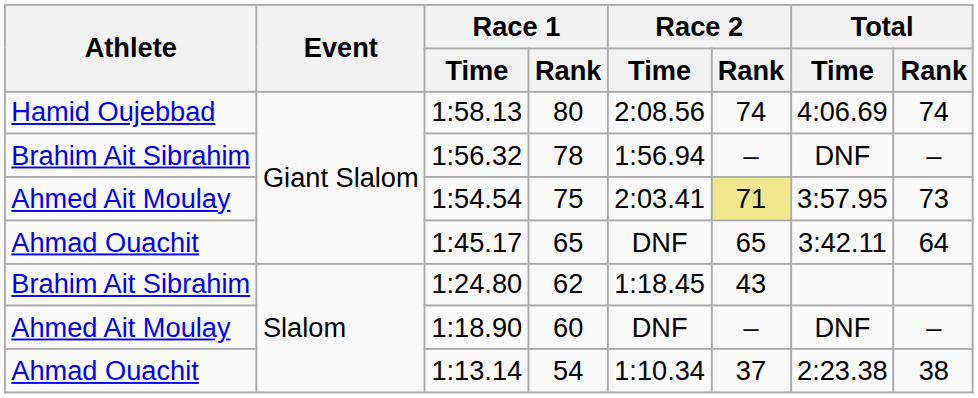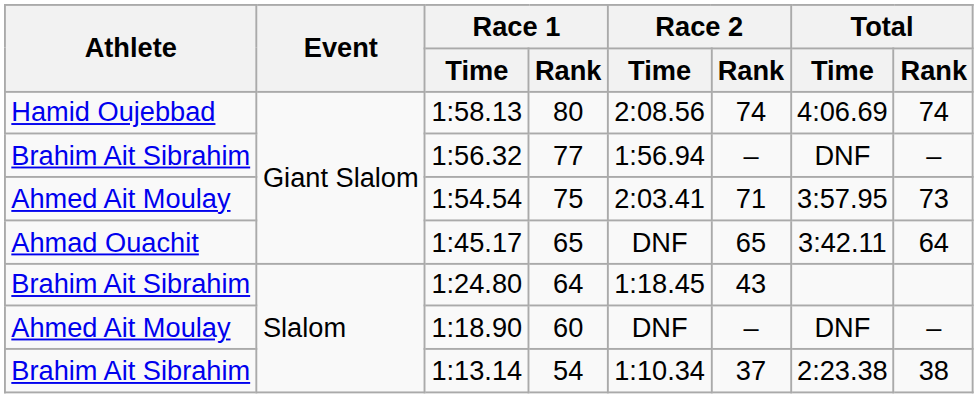 <table class="wikitable" style="font-size:90%">
 <tr>
 <th rowspan="2">Athlete</th>
 <th rowspan="2">Event</th>
 <th colspan="2">Race 1</th>
 <th colspan="2">Race 2</th>
 <th colspan="2">Total</th>
 </tr>
 <tr>
 <th>Time</th>
 <th>Rank</th>
 <th>Time</th>
 <th>Rank</th>
 <th>Time</th>
 <th>Rank</th>
 </tr>
 <tr>
 <td><a href='#'>Hamid Oujebbad</a></td>
 <td rowspan="4">Giant Slalom</td>
 <td align="center">1:58.13</td>
 <td align="center">80</td>
 <td align="center">2:08.56</td>
 <td align="center">74</td>
 <td align="center">4:06.69</td>
 <td align="center">74</td>
 </tr>
 <tr>
 <td><a href='#'>Brahim Ait Sibrahim</a></td>
 <td align="center">1:56.32</td>
-<td align="center">78</td>
+<td align="center">77</td>
 <td align="center">1:56.94</td>
 <td align="center">–</td>
 <td align="center">DNF</td>
 <td align="center">–</td>
 </tr>
 <tr>
 <td><a href='#'>Ahmed Ait Moulay</a></td>
 <td align="center">1:54.54</td>
 <td align="center">75</td>
 <td align="center">2:03.41</td>
-<td align="center" style="background: khaki;">71</td>
+<td align="center">71</td>
 <td align="center">3:57.95</td>
 <td align="center">73</td>
 </tr>
 <tr>
 <td><a href='#'>Ahmad Ouachit</a></td>
 <td align="center">1:45.17</td>
 <td align="center">65</td>
 <td align="center">DNF</td>
 <td align="center">65</td>
 <td align="center">3:42.11</td>
 <td align="center">64</td>
 </tr>
 <tr>
 <td><a href='#'>Brahim Ait Sibrahim</a></td>
 <td rowspan="3">Slalom</td>
 <td align="center">1:24.80</td>
-<td align="center">62</td>
+<td align="center">64</td>
 <td align="center">1:18.45</td>
 <td align="center">43</td>
 <td align="center"></td>
 <td align="center"></td>
 </tr>
 <tr>
 <td><a href='#'>Ahmed Ait Moulay</a></td>
 <td align="center">1:18.90</td>
 <td align="center">60</td>
 <td align="center">DNF</td>
 <td align="center">–</td>
 <td align="center">DNF</td>
 <td align="center">–</td>
 </tr>
 <tr>
-<td><a href='#'>Ahmad Ouachit</a></td>
+<td><a href='#'>Brahim Ait Sibrahim</a></td>
 <td align="center">1:13.14</td>
 <td align="center">54</td>
 <td align="center">1:10.34</td>
 <td align="center">37</td>
 <td align="center">2:23.38</td>
 <td align="center">38</td>
 </tr>
 </table>
